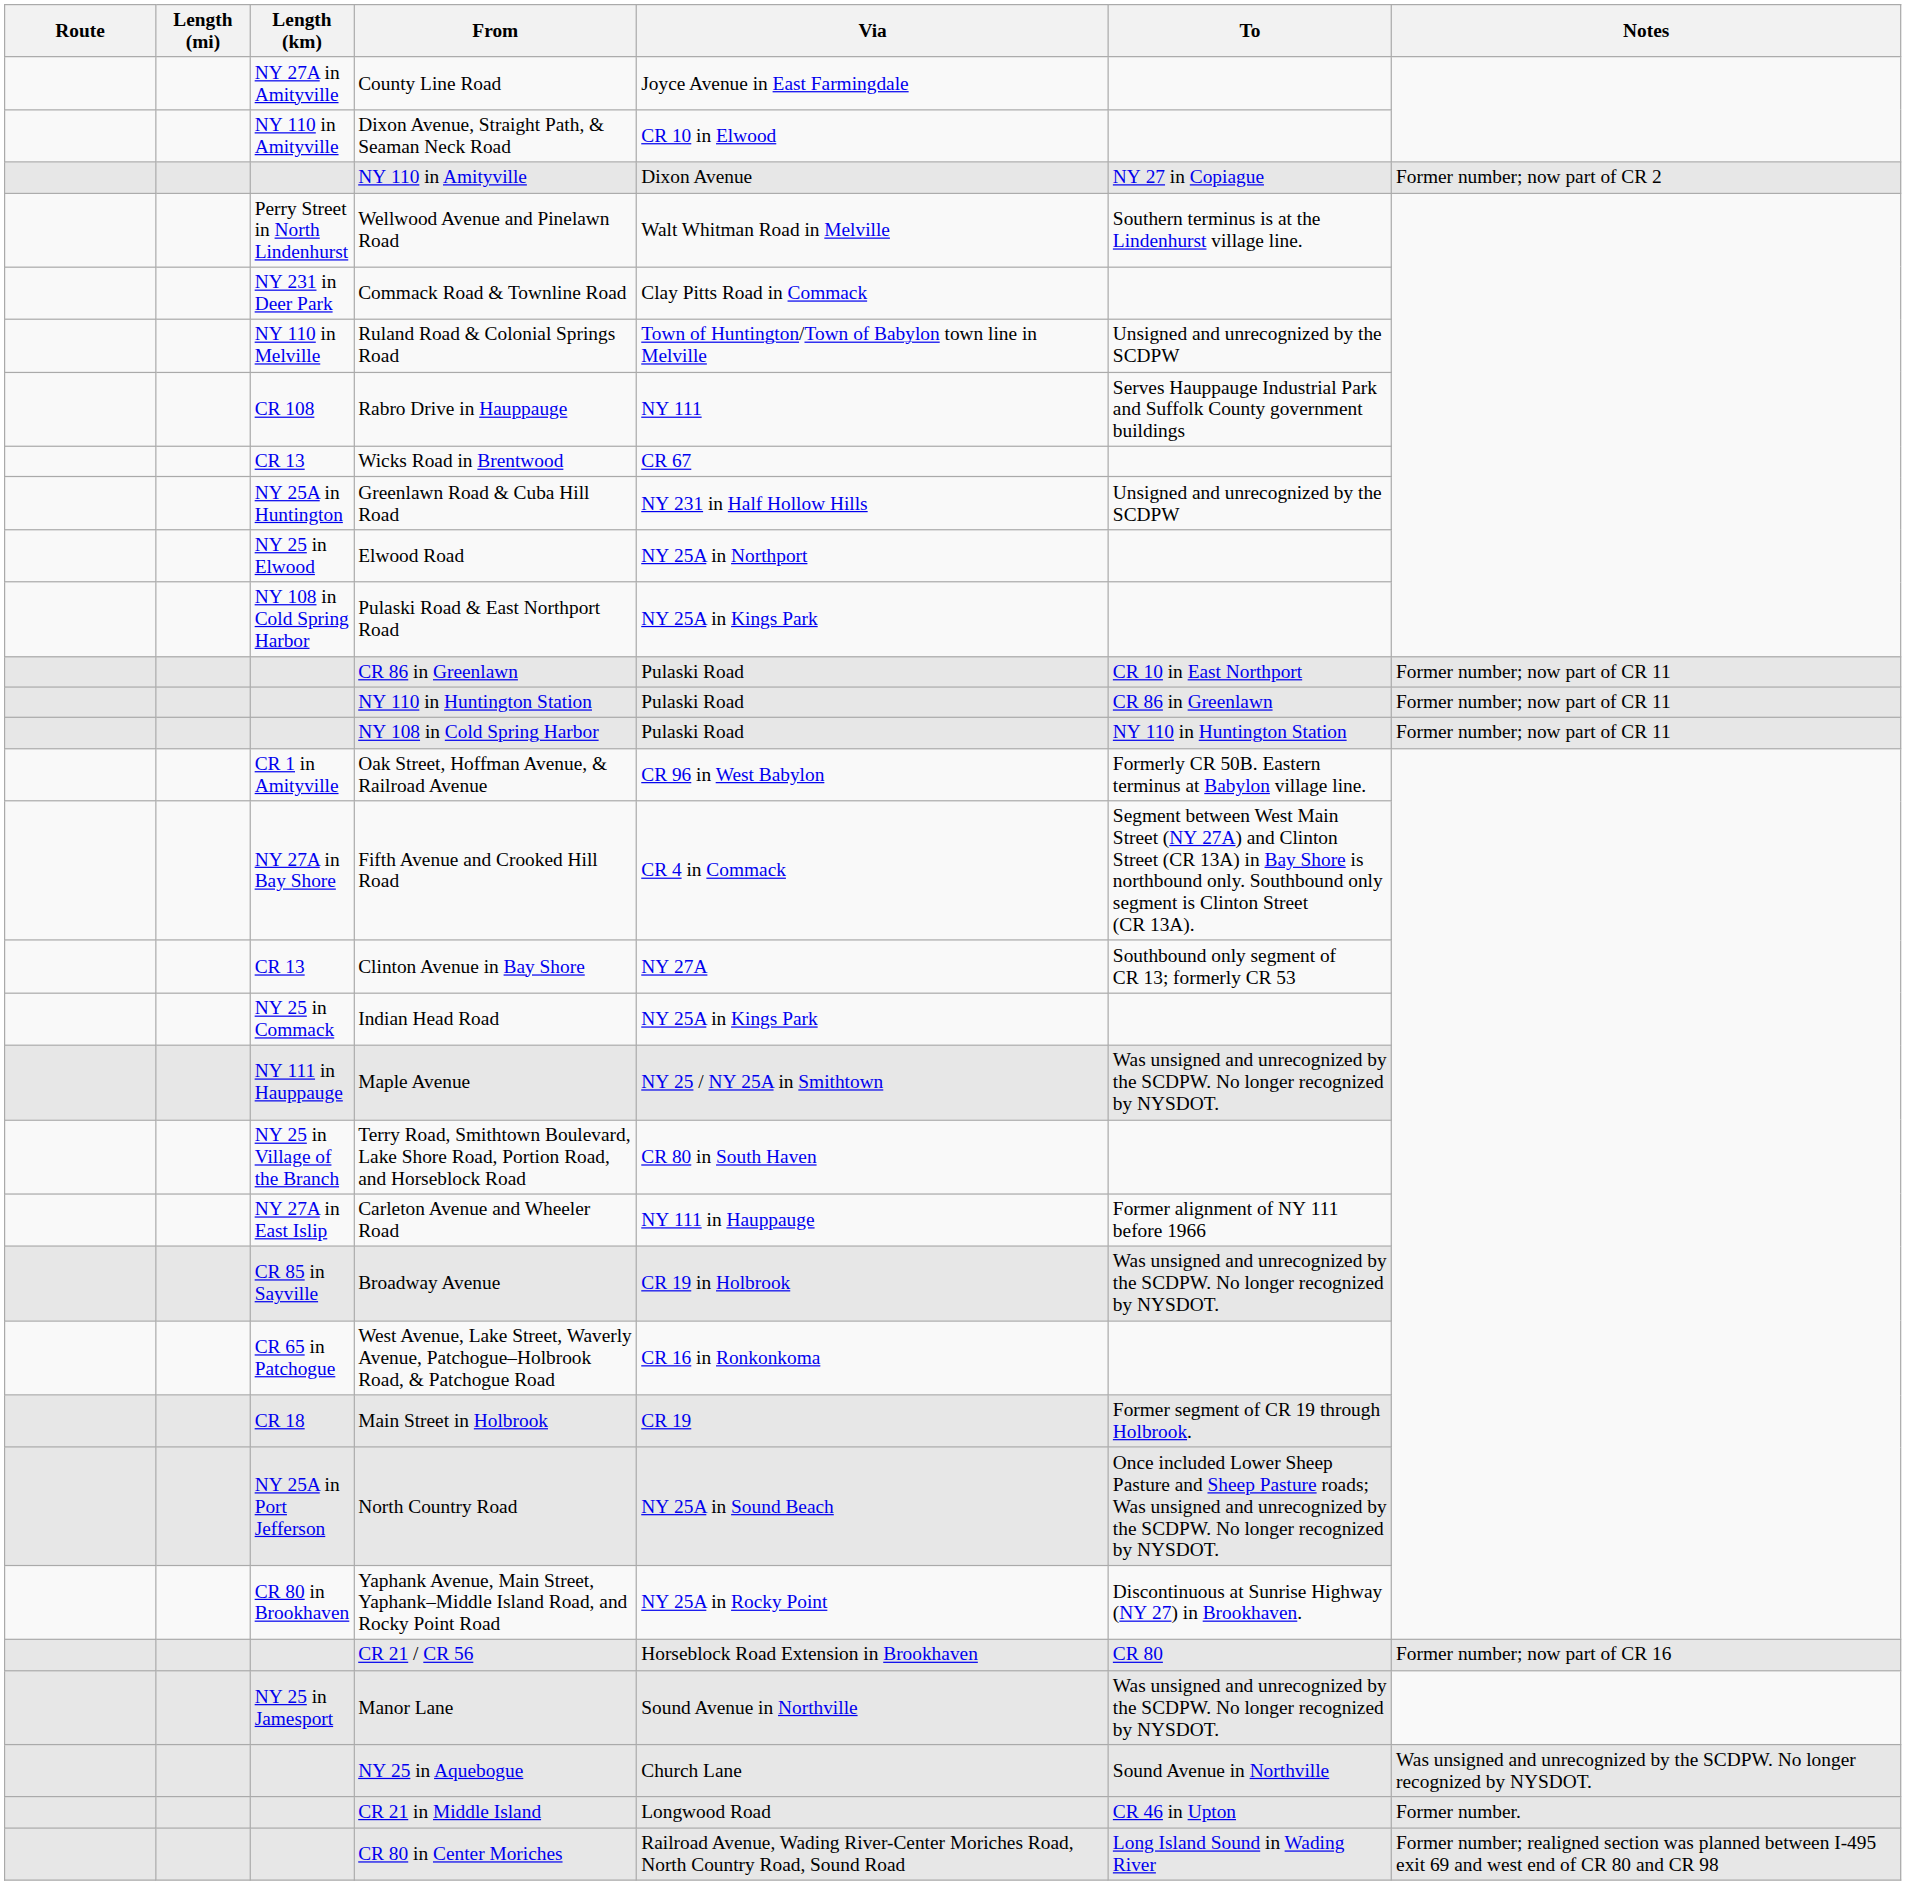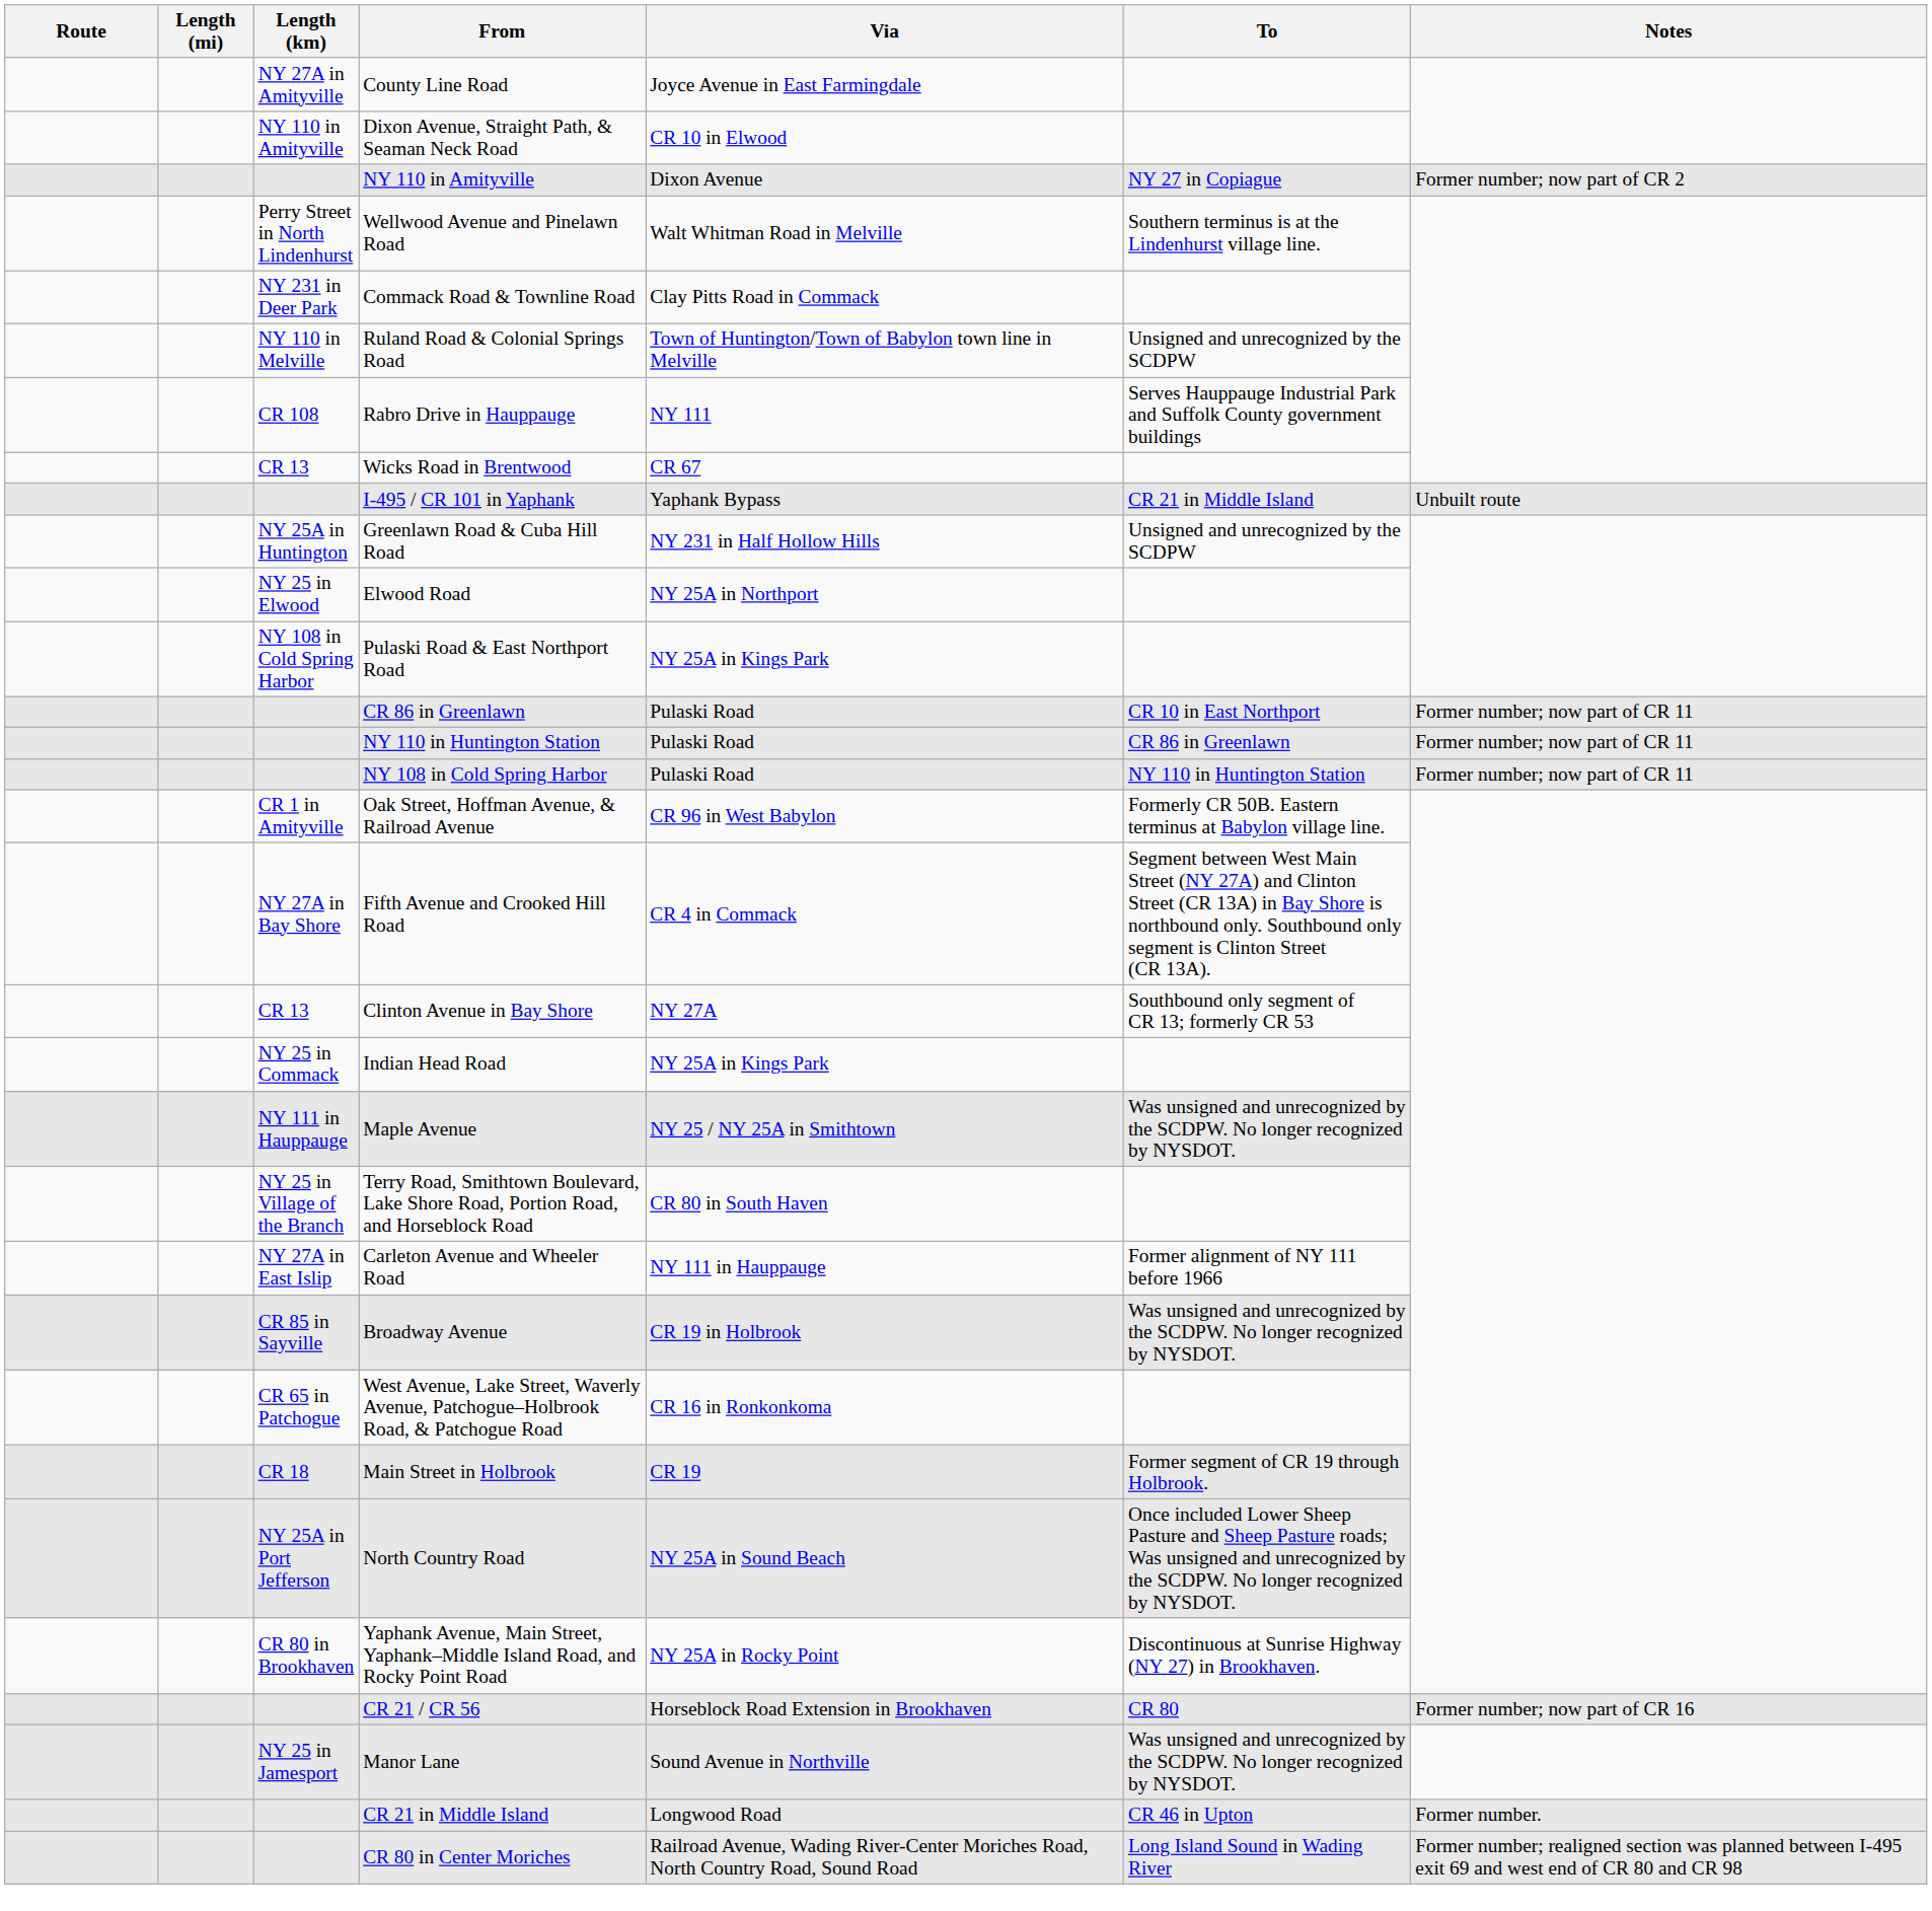 <table class="wikitable sortable">
 <tr>
 <th width=8%>Route</th>
 <th width=5%>Length<br>(mi)</th>
 <th width=5%>Length<br>(km)</th>
 <th width="15%" class="unsortable">From</th>
 <th width="25%" class="unsortable">Via</th>
 <th width="15%" class="unsortable">To</th>
 <th width="27%" class="unsortable">Notes</th>
 </tr>
 <tr>
 <td></td>
 <td></td>
 <td><a href='#'>NY 27A</a> in <a href='#'>Amityville</a></td>
 <td>County Line Road</td>
 <td>Joyce Avenue in <a href='#'>East Farmingdale</a></td>
 <td></td>
 </tr>
 <tr>
 <td></td>
 <td></td>
 <td><a href='#'>NY 110</a> in <a href='#'>Amityville</a></td>
 <td>Dixon Avenue, Straight Path, & Seaman Neck Road</td>
 <td><a href='#'>CR 10</a> in <a href='#'>Elwood</a></td>
 <td></td>
 </tr>
 <tr style="background-color:#e7e7e7">
 <td></td>
 <td></td>
 <td></td>
 <td><a href='#'>NY 110</a> in <a href='#'>Amityville</a></td>
 <td>Dixon Avenue</td>
 <td><a href='#'>NY 27</a> in <a href='#'>Copiague</a></td>
 <td>Former number; now part of CR 2</td>
 </tr>
 <tr>
 <td></td>
 <td></td>
 <td>Perry Street in <a href='#'>North Lindenhurst</a></td>
 <td>Wellwood Avenue and Pinelawn Road</td>
 <td>Walt Whitman Road in <a href='#'>Melville</a></td>
 <td>Southern terminus is at the <a href='#'>Lindenhurst</a> village line.</td>
 </tr>
 <tr>
 <td></td>
 <td></td>
 <td><a href='#'>NY 231</a> in <a href='#'>Deer Park</a></td>
 <td>Commack Road & Townline Road</td>
 <td>Clay Pitts Road in <a href='#'>Commack</a></td>
 <td></td>
 </tr>
 <tr>
 <td></td>
 <td></td>
 <td><a href='#'>NY 110</a> in <a href='#'>Melville</a></td>
 <td>Ruland Road & Colonial Springs Road</td>
 <td><a href='#'>Town of Huntington</a>/<a href='#'>Town of Babylon</a> town line in <a href='#'>Melville</a></td>
 <td>Unsigned and unrecognized by the SCDPW</td>
 </tr>
 <tr>
 <td></td>
 <td></td>
 <td><a href='#'>CR 108</a></td>
 <td>Rabro Drive in <a href='#'>Hauppauge</a></td>
 <td><a href='#'>NY 111</a></td>
 <td>Serves Hauppauge Industrial Park and Suffolk County government buildings </td>
 </tr>
 <tr>
 <td></td>
 <td></td>
 <td><a href='#'>CR 13</a></td>
 <td>Wicks Road in <a href='#'>Brentwood</a></td>
 <td><a href='#'>CR 67</a></td>
 <td></td>
+</tr>
+<tr style="background-color:#e7e7e7">
+<td></td>
+<td></td>
+<td></td>
+<td><a href='#'>I-495</a> / <a href='#'>CR 101</a> in <a href='#'>Yaphank</a></td>
+<td>Yaphank Bypass</td>
+<td><a href='#'>CR 21</a> in <a href='#'>Middle Island</a></td>
+<td>Unbuilt route</td>
 </tr>
 <tr>
 <td></td>
 <td></td>
 <td><a href='#'>NY 25A</a> in <a href='#'>Huntington</a></td>
 <td>Greenlawn Road & Cuba Hill Road</td>
 <td><a href='#'>NY 231</a> in <a href='#'>Half Hollow Hills</a></td>
 <td>Unsigned and unrecognized by the SCDPW</td>
 </tr>
 <tr>
 <td></td>
 <td></td>
 <td><a href='#'>NY 25</a> in <a href='#'>Elwood</a></td>
 <td>Elwood Road</td>
 <td><a href='#'>NY 25A</a> in <a href='#'>Northport</a></td>
 <td></td>
 </tr>
 <tr>
 <td></td>
 <td></td>
 <td><a href='#'>NY 108</a> in <a href='#'>Cold Spring Harbor</a></td>
 <td>Pulaski Road & East Northport Road</td>
 <td><a href='#'>NY 25A</a> in <a href='#'>Kings Park</a></td>
 <td></td>
 </tr>
 <tr style="background-color:#e7e7e7">
 <td></td>
 <td></td>
 <td></td>
 <td><a href='#'>CR 86</a> in <a href='#'>Greenlawn</a></td>
 <td>Pulaski Road</td>
 <td><a href='#'>CR 10</a> in <a href='#'>East Northport</a></td>
 <td>Former number; now part of CR 11</td>
 </tr>
 <tr style="background-color:#e7e7e7">
 <td></td>
 <td></td>
 <td></td>
 <td><a href='#'>NY 110</a> in <a href='#'>Huntington Station</a></td>
 <td>Pulaski Road</td>
 <td><a href='#'>CR 86</a> in <a href='#'>Greenlawn</a></td>
 <td>Former number; now part of CR 11</td>
 </tr>
 <tr style="background-color:#e7e7e7">
 <td></td>
 <td></td>
 <td></td>
 <td><a href='#'>NY 108</a> in <a href='#'>Cold Spring Harbor</a></td>
 <td>Pulaski Road</td>
 <td><a href='#'>NY 110</a> in <a href='#'>Huntington Station</a></td>
 <td>Former number; now part of CR 11</td>
 </tr>
 <tr>
 <td></td>
 <td></td>
 <td><a href='#'>CR 1</a> in <a href='#'>Amityville</a></td>
 <td>Oak Street, Hoffman Avenue, & Railroad Avenue</td>
 <td><a href='#'>CR 96</a> in <a href='#'>West Babylon</a></td>
 <td>Formerly CR 50B. Eastern terminus at <a href='#'>Babylon</a> village line.</td>
 </tr>
 <tr>
 <td></td>
 <td></td>
 <td><a href='#'>NY 27A</a> in <a href='#'>Bay Shore</a></td>
 <td>Fifth Avenue and Crooked Hill Road</td>
 <td><a href='#'>CR 4</a> in <a href='#'>Commack</a></td>
 <td>Segment between West Main Street (<a href='#'>NY&nbsp;27A</a>) and Clinton Street (CR 13A) in <a href='#'>Bay Shore</a> is northbound only. Southbound only segment is Clinton Street (CR 13A).</td>
 </tr>
 <tr>
 <td></td>
 <td></td>
 <td><a href='#'>CR 13</a></td>
 <td>Clinton Avenue in <a href='#'>Bay Shore</a></td>
 <td><a href='#'>NY 27A</a></td>
 <td>Southbound only segment of CR 13; formerly CR 53</td>
 </tr>
 <tr>
 <td></td>
 <td></td>
 <td><a href='#'>NY 25</a> in <a href='#'>Commack</a></td>
 <td>Indian Head Road</td>
 <td><a href='#'>NY 25A</a> in <a href='#'>Kings Park</a></td>
 <td></td>
 </tr>
 <tr style="background-color:#e7e7e7">
 <td></td>
 <td></td>
 <td><a href='#'>NY 111</a> in <a href='#'>Hauppauge</a></td>
 <td>Maple Avenue</td>
 <td><a href='#'>NY 25</a> / <a href='#'>NY 25A</a> in <a href='#'>Smithtown</a></td>
 <td>Was unsigned and unrecognized by the SCDPW. No longer recognized by NYSDOT.</td>
 </tr>
 <tr>
 <td></td>
 <td></td>
 <td><a href='#'>NY 25</a> in <a href='#'>Village of the Branch</a></td>
 <td>Terry Road, Smithtown Boulevard, Lake Shore Road, Portion Road, and Horseblock Road</td>
 <td><a href='#'>CR 80</a> in <a href='#'>South Haven</a></td>
 <td></td>
 </tr>
 <tr>
 <td></td>
 <td></td>
 <td><a href='#'>NY 27A</a> in <a href='#'>East Islip</a></td>
 <td>Carleton Avenue and Wheeler Road</td>
 <td><a href='#'>NY 111</a> in <a href='#'>Hauppauge</a></td>
 <td>Former alignment of NY 111 before 1966</td>
 </tr>
 <tr style="background-color:#e7e7e7">
 <td></td>
 <td></td>
 <td><a href='#'>CR 85</a> in <a href='#'>Sayville</a></td>
 <td>Broadway Avenue</td>
 <td><a href='#'>CR 19</a> in <a href='#'>Holbrook</a></td>
 <td>Was unsigned and unrecognized by the SCDPW. No longer recognized by NYSDOT.</td>
 </tr>
 <tr>
 <td></td>
 <td></td>
 <td><a href='#'>CR 65</a> in <a href='#'>Patchogue</a></td>
 <td>West Avenue, Lake Street, Waverly Avenue, Patchogue–Holbrook Road, & Patchogue Road</td>
 <td><a href='#'>CR 16</a> in <a href='#'>Ronkonkoma</a></td>
 <td></td>
 </tr>
 <tr style="background-color:#e7e7e7">
 <td></td>
 <td></td>
 <td><a href='#'>CR 18</a></td>
 <td>Main Street in <a href='#'>Holbrook</a></td>
 <td><a href='#'>CR 19</a></td>
 <td>Former segment of CR 19 through <a href='#'>Holbrook</a>.</td>
 </tr>
 <tr style="background-color:#e7e7e7">
 <td></td>
 <td></td>
 <td><a href='#'>NY 25A</a> in <a href='#'>Port Jefferson</a></td>
 <td>North Country Road</td>
 <td><a href='#'>NY 25A</a> in <a href='#'>Sound Beach</a></td>
 <td>Once included Lower Sheep Pasture and <a href='#'>Sheep Pasture</a> roads; Was unsigned and unrecognized by the SCDPW. No longer recognized by NYSDOT.</td>
 </tr>
 <tr>
 <td></td>
 <td></td>
 <td><a href='#'>CR 80</a> in <a href='#'>Brookhaven</a></td>
 <td>Yaphank Avenue, Main Street, Yaphank–Middle Island Road, and Rocky Point Road</td>
 <td><a href='#'>NY 25A</a> in <a href='#'>Rocky Point</a></td>
 <td>Discontinuous at Sunrise Highway (<a href='#'>NY&nbsp;27</a>) in <a href='#'>Brookhaven</a>.</td>
 </tr>
 <tr style="background-color:#e7e7e7">
 <td></td>
 <td></td>
 <td></td>
 <td><a href='#'>CR 21</a> / <a href='#'>CR 56</a></td>
 <td>Horseblock Road Extension in <a href='#'>Brookhaven</a></td>
 <td><a href='#'>CR 80</a></td>
 <td>Former number; now part of CR 16</td>
 </tr>
 <tr style="background-color:#e7e7e7">
 <td></td>
 <td></td>
 <td><a href='#'>NY 25</a> in <a href='#'>Jamesport</a></td>
 <td>Manor Lane</td>
 <td>Sound Avenue in <a href='#'>Northville</a></td>
 <td>Was unsigned and unrecognized by the SCDPW. No longer recognized by NYSDOT.</td>
 </tr>
 <tr style="background-color:#e7e7e7">
 <td></td>
 <td></td>
 <td></td>
-<td><a href='#'>NY 25</a> in <a href='#'>Aquebogue</a></td>
-<td>Church Lane</td>
-<td>Sound Avenue in <a href='#'>Northville</a></td>
-<td>Was unsigned and unrecognized by the SCDPW. No longer recognized by NYSDOT.</td>
-</tr>
-<tr style="background-color:#e7e7e7">
-<td></td>
-<td></td>
-<td></td>
 <td><a href='#'>CR 21</a> in <a href='#'>Middle Island</a></td>
 <td>Longwood Road</td>
 <td><a href='#'>CR 46</a> in <a href='#'>Upton</a></td>
 <td>Former number.</td>
 </tr>
 <tr style="background-color:#e7e7e7">
 <td></td>
 <td></td>
 <td></td>
 <td><a href='#'>CR 80</a> in <a href='#'>Center Moriches</a></td>
 <td>Railroad Avenue, Wading River-Center Moriches Road, North Country Road, Sound Road</td>
 <td><a href='#'>Long Island Sound</a> in <a href='#'>Wading River</a></td>
 <td>Former number; realigned section was planned between I-495 exit 69 and west end of CR 80 and CR 98</td>
 </tr>
 </table>
